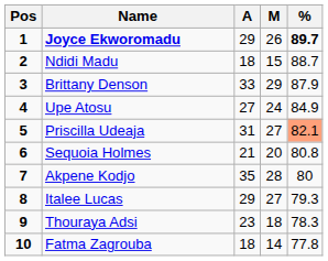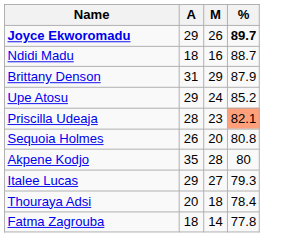 <table class="wikitable" style="text-align:center; font-size:90%;">
 <tr>
-<th width=30px>Pos</th>
 <th width=185px>Name</th>
 <th width=20px>A</th>
 <th width=20px>M</th>
 <th width=25px>%</th>
 </tr>
 <tr>
-<td><strong>1</strong></td>
 <td align=left> <strong><a href='#'>Joyce Ekworomadu</a></strong></td>
 <td align=center>29</td>
 <td align=center>26</td>
 <td align=center><strong>89.7</strong></td>
 </tr>
 <tr>
-<td><strong>2</strong></td>
 <td align=left> <a href='#'>Ndidi Madu</a></td>
 <td align=center>18</td>
-<td align=center>15</td>
+<td align=center>16</td>
 <td align=center>88.7</td>
 </tr>
 <tr>
-<td><strong>3</strong></td>
 <td align=left> <a href='#'>Brittany Denson</a></td>
-<td align=center>33</td>
+<td align=center>31</td>
 <td align=center>29</td>
 <td align=center>87.9</td>
 </tr>
 <tr>
-<td><strong>4</strong></td>
 <td align=left> <a href='#'>Upe Atosu</a></td>
-<td align=center>27</td>
+<td align=center>29</td>
 <td align=center>24</td>
-<td align=center>84.9</td>
+<td align=center>85.2</td>
 </tr>
 <tr>
-<td><strong>5</strong></td>
 <td align=left> <a href='#'>Priscilla Udeaja</a></td>
-<td align=center>31</td>
-<td align=center>27</td>
+<td align=center>28</td>
+<td align=center>23</td>
 <td align=center style="background: lightsalmon;">82.1</td>
 </tr>
 <tr>
-<td><strong>6</strong></td>
 <td align=left> <a href='#'>Sequoia Holmes</a></td>
-<td align=center>21</td>
+<td align=center>26</td>
 <td align=center>20</td>
 <td align=center>80.8</td>
 </tr>
 <tr>
-<td><strong>7</strong></td>
 <td align=left> <a href='#'>Akpene Kodjo</a></td>
 <td align=center>35</td>
 <td align=center>28</td>
 <td align=center>80</td>
 </tr>
 <tr>
-<td><strong>8</strong></td>
 <td align=left> <a href='#'>Italee Lucas</a></td>
 <td align=center>29</td>
 <td align=center>27</td>
 <td align=center>79.3</td>
 </tr>
 <tr>
-<td><strong>9</strong></td>
 <td align=left> <a href='#'>Thouraya Adsi</a></td>
-<td align=center>23</td>
+<td align=center>20</td>
 <td align=center>18</td>
-<td align=center>78.3</td>
+<td align=center>78.4</td>
 </tr>
 <tr>
-<td><strong>10</strong></td>
 <td align=left> <a href='#'>Fatma Zagrouba</a></td>
 <td align=center>18</td>
 <td align=center>14</td>
 <td align=center>77.8</td>
 </tr>
 </table>
